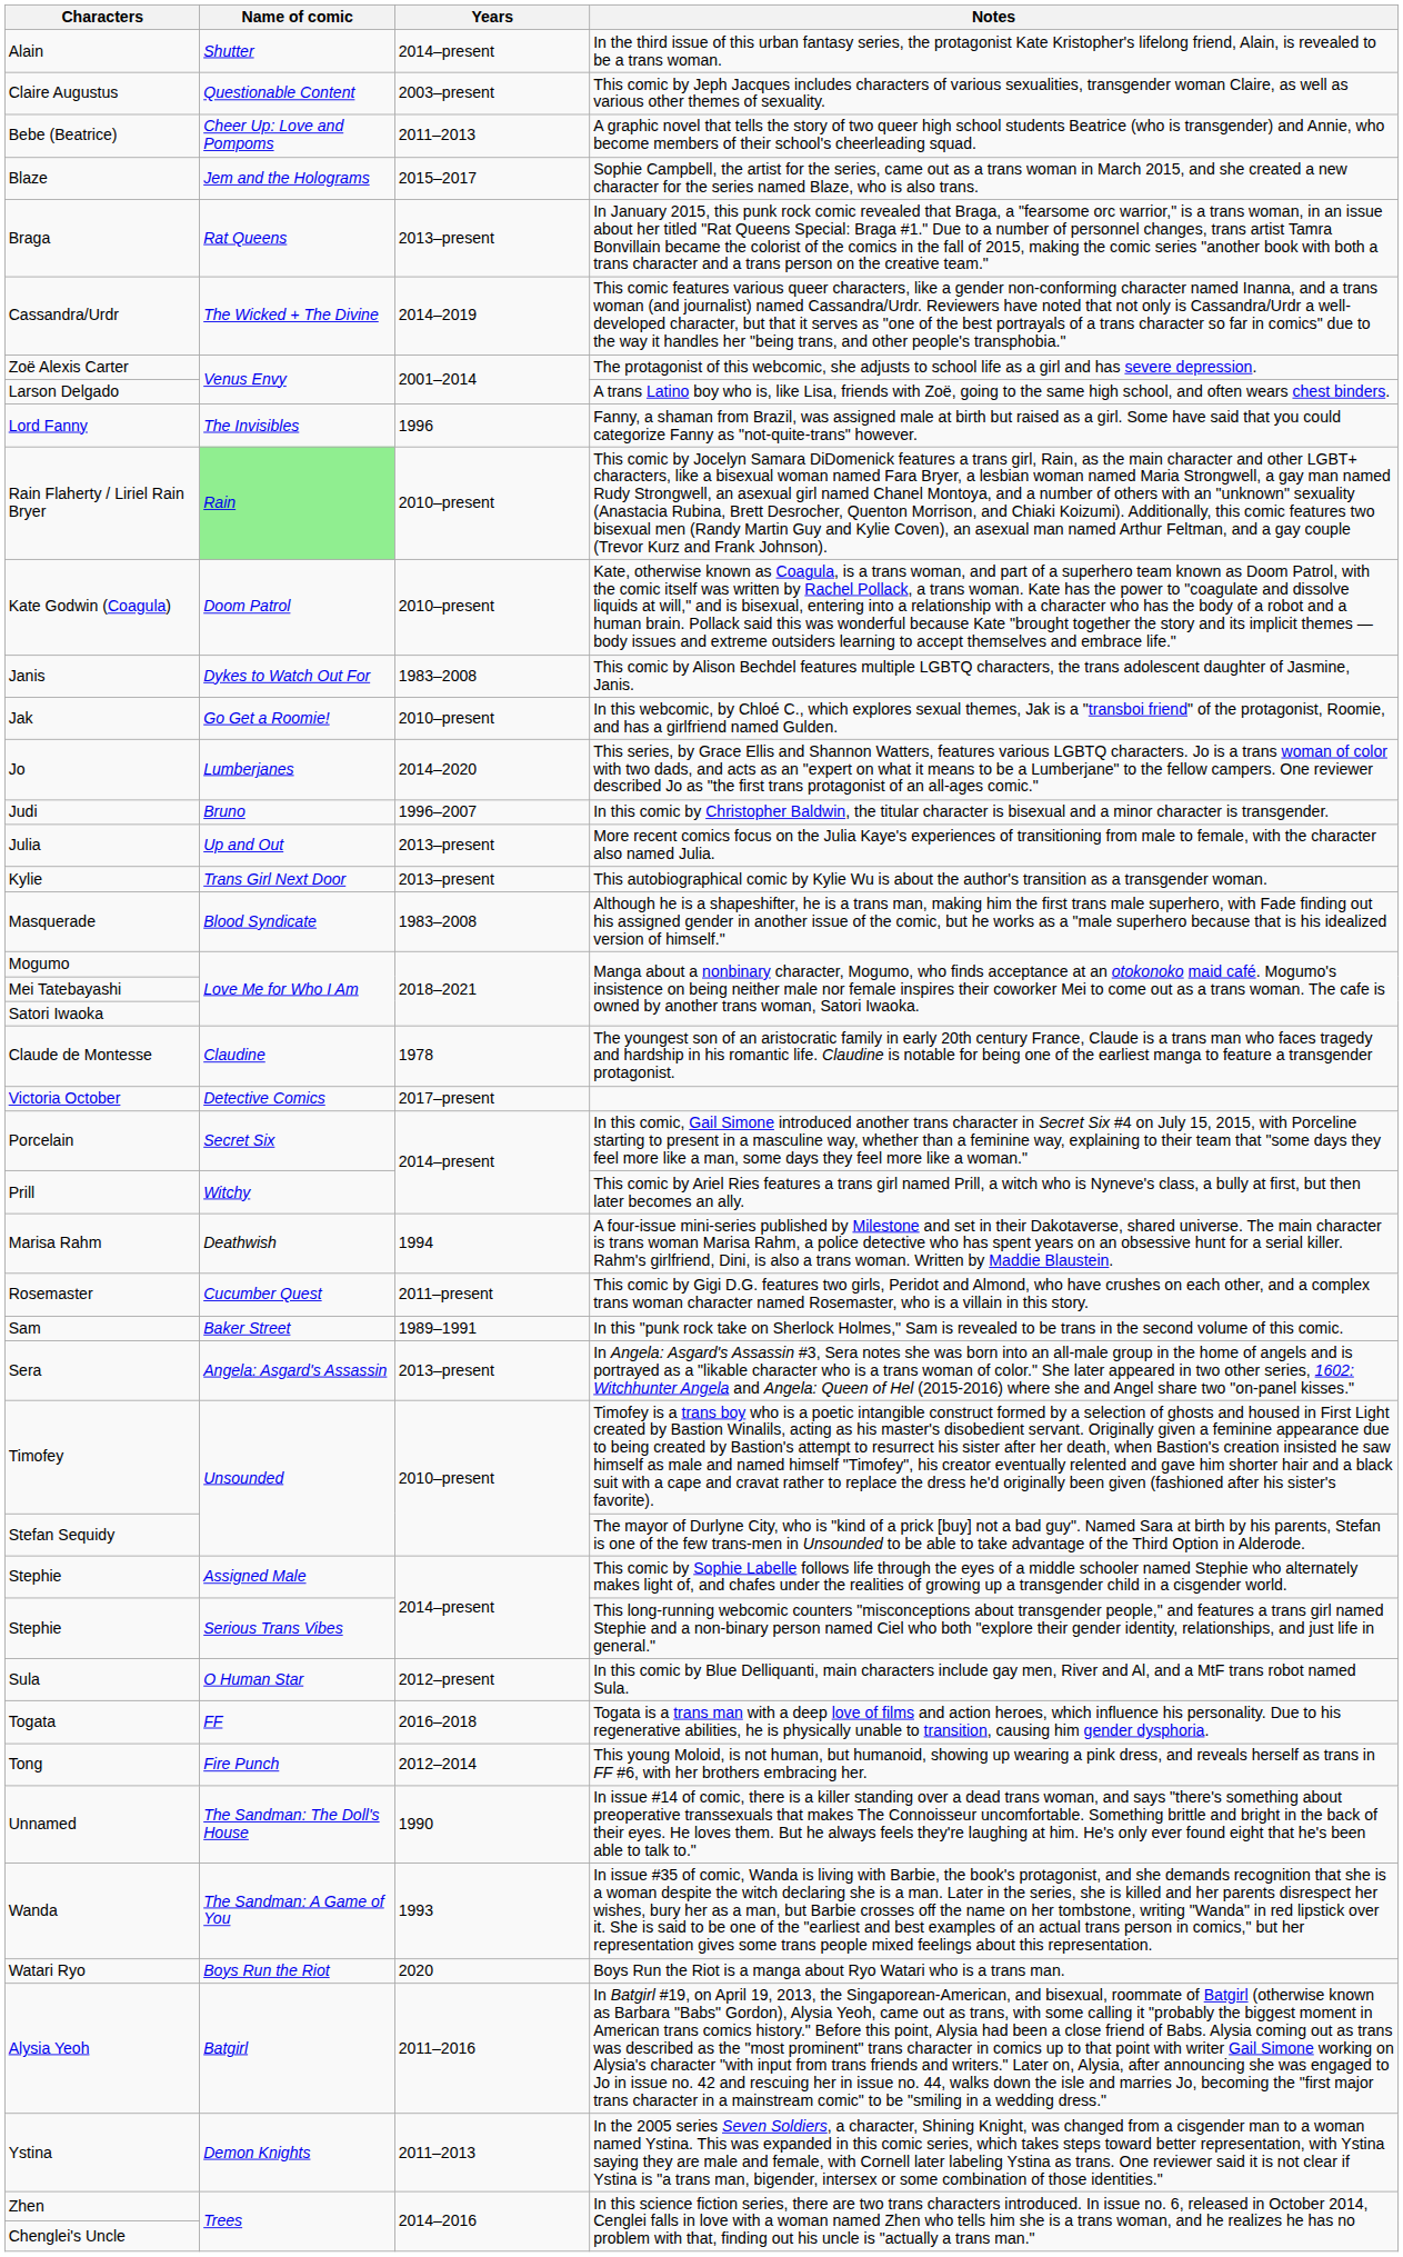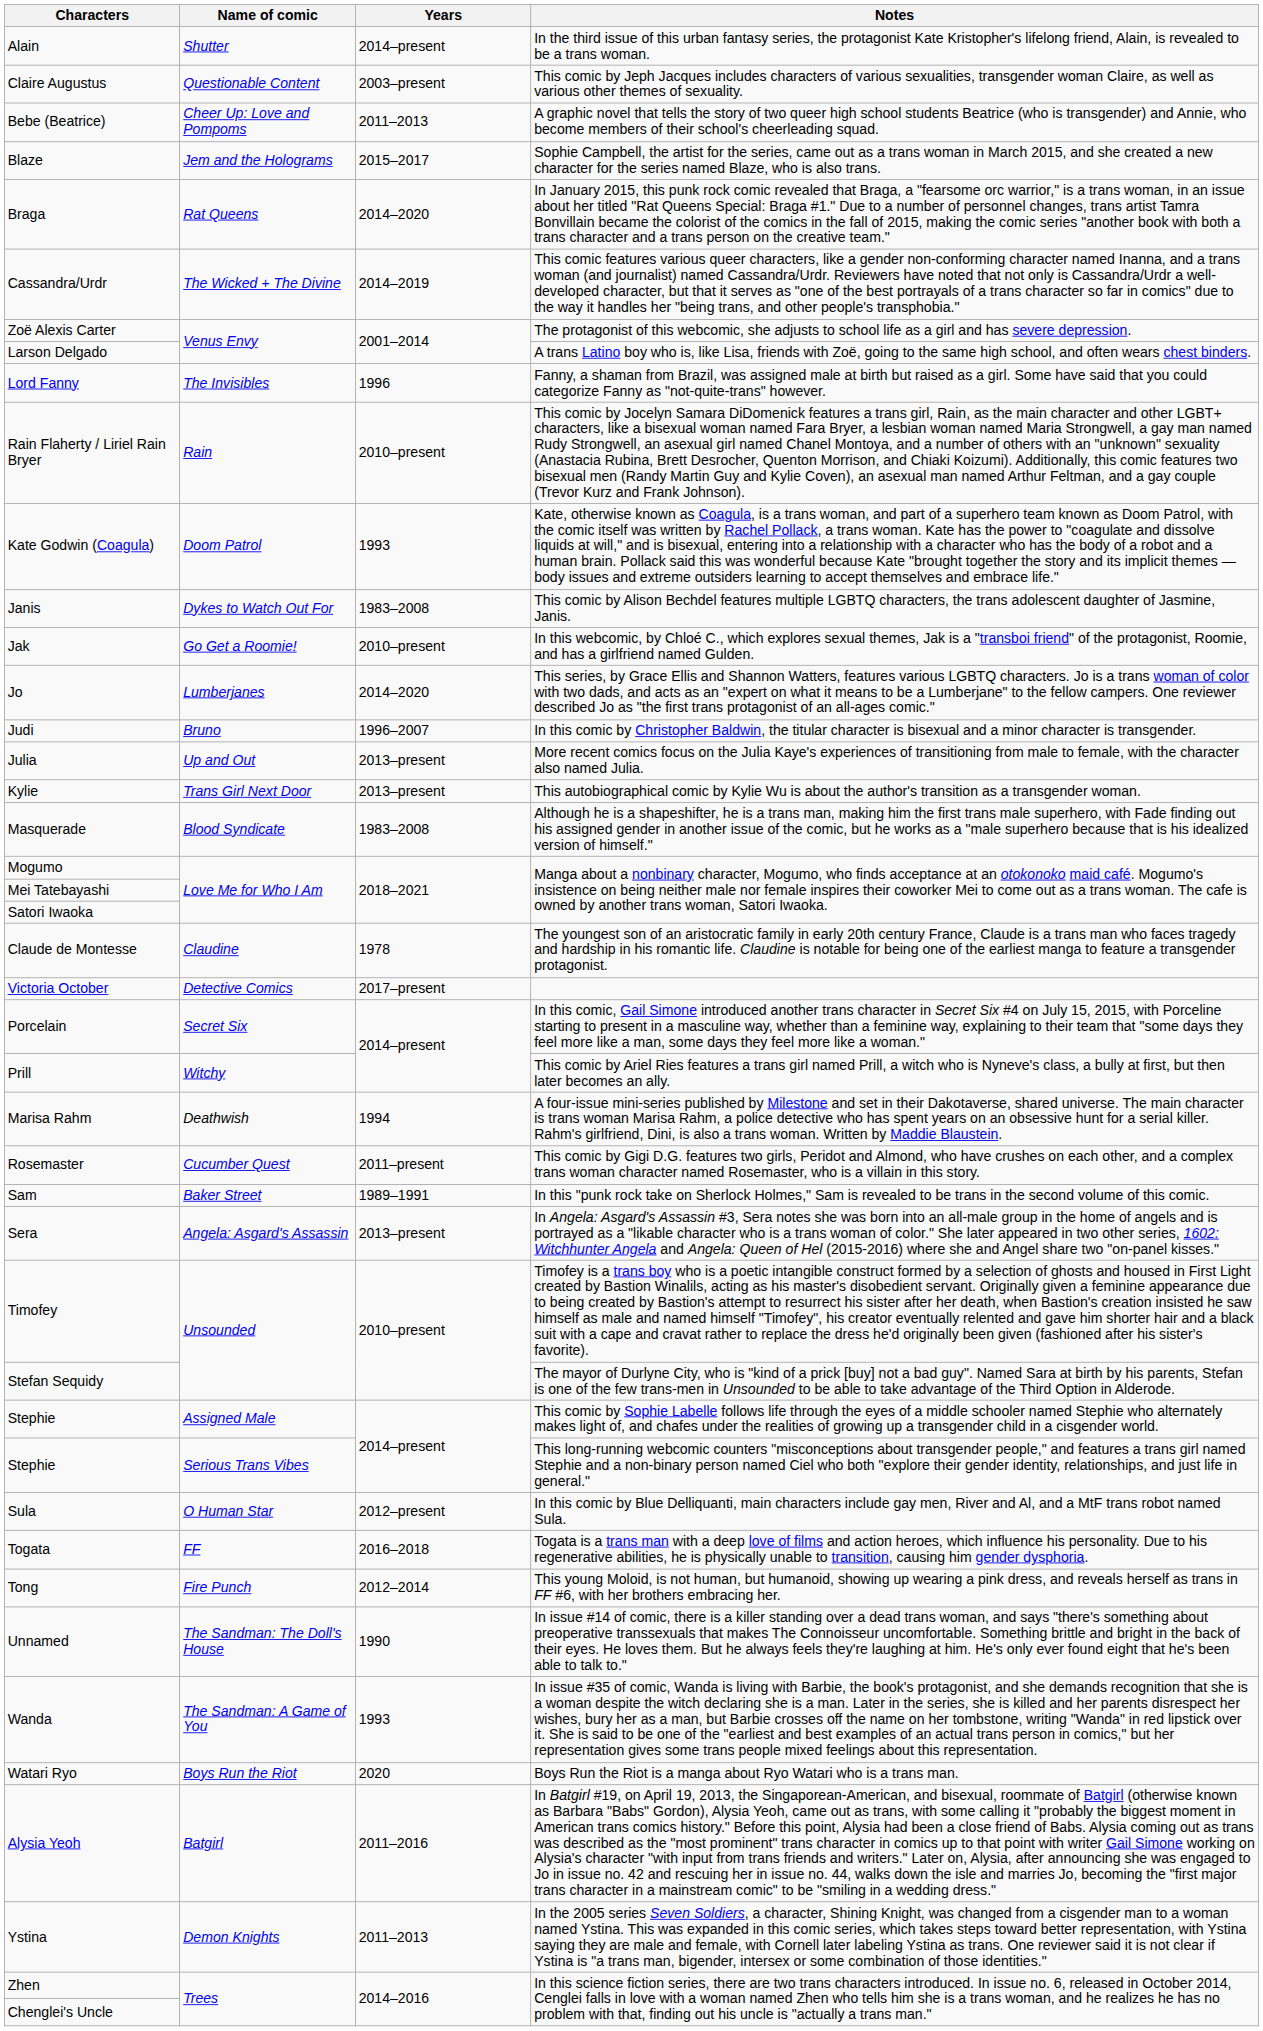 <table class="wikitable sortable collapsible" width="90%">
 <tr>
 <th scope="col" width="14%">Characters</th>
 <th scope="col" width="14%">Name of comic</th>
 <th scope="col" width="14%">Years</th>
 <th scope="col" class="unsortable">Notes</th>
 </tr>
 <tr>
 <td>Alain</td>
 <td><em><a href='#'>Shutter</a></em></td>
 <td>2014–present</td>
 <td>In the third issue of this urban fantasy series, the protagonist Kate Kristopher's lifelong friend, Alain, is revealed to be a trans woman.</td>
 </tr>
 <tr>
 <td>Claire Augustus</td>
 <td><em><a href='#'>Questionable Content</a></em></td>
 <td>2003–present</td>
 <td>This comic by Jeph Jacques includes characters of various sexualities, transgender woman Claire, as well as various other themes of sexuality.</td>
 </tr>
 <tr>
 <td>Bebe (Beatrice)</td>
 <td><em><a href='#'>Cheer Up: Love and Pompoms</a></em></td>
 <td>2011–2013</td>
 <td>A graphic novel that tells the story of two queer high school students Beatrice (who is transgender) and Annie, who become members of their school's cheerleading squad.</td>
 </tr>
 <tr>
 <td>Blaze</td>
 <td><em><a href='#'>Jem and the Holograms</a></em></td>
 <td>2015–2017</td>
 <td>Sophie Campbell, the artist for the series, came out as a trans woman in March 2015, and she created a new character for the series named Blaze, who is also trans.</td>
 </tr>
 <tr>
 <td>Braga</td>
 <td><em><a href='#'>Rat Queens</a></em></td>
-<td>2013–present</td>
+<td>2014–2020</td>
 <td>In January 2015, this punk rock comic revealed that Braga, a "fearsome orc warrior," is a trans woman, in an issue about her titled "Rat Queens Special: Braga #1." Due to a number of personnel changes, trans artist Tamra Bonvillain became the colorist of the comics in the fall of 2015, making the comic series "another book with both a trans character and a trans person on the creative team."</td>
 </tr>
 <tr>
 <td>Cassandra/Urdr</td>
 <td><em><a href='#'>The Wicked + The Divine</a></em></td>
 <td>2014–2019</td>
 <td>This comic features various queer characters, like a gender non-conforming character named Inanna, and a trans woman (and journalist) named Cassandra/Urdr. Reviewers have noted that not only is Cassandra/Urdr a well-developed character, but that it serves as "one of the best portrayals of a trans character so far in comics" due to the way it handles her "being trans, and other people's transphobia."</td>
 </tr>
 <tr>
 <td>Zoë Alexis Carter</td>
 <td rowspan="2"><em><a href='#'>Venus Envy</a></em></td>
 <td rowspan="2">2001–2014</td>
 <td>The protagonist of this webcomic, she adjusts to school life as a girl and has <a href='#'>severe depression</a>.</td>
 </tr>
 <tr>
 <td>Larson Delgado</td>
 <td>A trans <a href='#'>Latino</a> boy who is, like Lisa, friends with Zoë, going to the same high school, and often wears <a href='#'>chest binders</a>.</td>
 </tr>
 <tr>
 <td><a href='#'>Lord Fanny</a></td>
 <td><em><a href='#'>The Invisibles</a></em></td>
 <td>1996</td>
 <td>Fanny, a shaman from Brazil, was assigned male at birth but raised as a girl. Some have said that you could categorize Fanny as "not-quite-trans" however.</td>
 </tr>
 <tr>
 <td>Rain Flaherty / Liriel Rain Bryer</td>
-<td style="background: lightgreen;"><em><a href='#'>Rain</a></em></td>
+<td><em><a href='#'>Rain</a></em></td>
 <td>2010–present</td>
 <td>This comic by Jocelyn Samara DiDomenick features a trans girl, Rain, as the main character and other LGBT+ characters, like a bisexual woman named Fara Bryer, a lesbian woman named Maria Strongwell, a gay man named Rudy Strongwell, an asexual girl named Chanel Montoya, and a number of others with an "unknown" sexuality (Anastacia Rubina, Brett Desrocher, Quenton Morrison, and Chiaki Koizumi). Additionally, this comic features two bisexual men (Randy Martin Guy and Kylie Coven), an asexual man named Arthur Feltman, and a gay couple (Trevor Kurz and Frank Johnson).</td>
 </tr>
 <tr>
 <td>Kate Godwin (<a href='#'>Coagula</a>)</td>
 <td><em><a href='#'>Doom Patrol</a></em></td>
-<td>2010–present</td>
+<td>1993</td>
 <td>Kate, otherwise known as <a href='#'>Coagula</a>, is a trans woman, and part of a superhero team known as Doom Patrol, with the comic itself was written by <a href='#'>Rachel Pollack</a>, a trans woman. Kate has the power to "coagulate and dissolve liquids at will," and is bisexual, entering into a relationship with a character who has the body of a robot and a human brain. Pollack said this was wonderful because Kate "brought together the story and its implicit themes — body issues and extreme outsiders learning to accept themselves and embrace life."</td>
 </tr>
 <tr>
 <td>Janis</td>
 <td><em><a href='#'>Dykes to Watch Out For</a></em></td>
 <td>1983–2008</td>
 <td>This comic by Alison Bechdel features multiple LGBTQ characters, the trans adolescent daughter of Jasmine, Janis.</td>
 </tr>
 <tr>
 <td>Jak</td>
 <td scope="row"><em><a href='#'>Go Get a Roomie!</a></em></td>
 <td>2010–present</td>
 <td>In this webcomic, by Chloé C., which explores sexual themes, Jak is a "<a href='#'>transboi friend</a>" of the protagonist, Roomie, and has a girlfriend named Gulden.</td>
 </tr>
 <tr>
 <td>Jo</td>
 <td scope="row"><em><a href='#'>Lumberjanes</a></em></td>
 <td>2014–2020</td>
 <td>This series, by Grace Ellis and Shannon Watters, features various LGBTQ characters. Jo is a trans <a href='#'>woman of color</a> with two dads, and acts as an "expert on what it means to be a Lumberjane" to the fellow campers. One reviewer described Jo as "the first trans protagonist of an all-ages comic."</td>
 </tr>
 <tr>
 <td>Judi</td>
 <td scope="row"><em><a href='#'>Bruno</a></em></td>
 <td>1996–2007</td>
 <td>In this comic by <a href='#'>Christopher Baldwin</a>, the titular character is bisexual and a minor character is transgender.</td>
 </tr>
 <tr>
 <td>Julia</td>
 <td scope="row"><em><a href='#'>Up and Out</a></em></td>
 <td>2013–present</td>
 <td>More recent comics focus on the Julia Kaye's experiences of transitioning from male to female, with the character also named Julia.</td>
 </tr>
 <tr>
 <td>Kylie</td>
 <td scope="row"><em><a href='#'>Trans Girl Next Door</a></em></td>
 <td>2013–present</td>
 <td>This autobiographical comic by Kylie Wu is about the author's transition as a transgender woman.</td>
 </tr>
 <tr>
 <td>Masquerade</td>
 <td scope="row"><em><a href='#'>Blood Syndicate</a></em></td>
 <td>1983–2008</td>
 <td>Although he is a shapeshifter, he is a trans man, making him the first trans male superhero, with Fade finding out his assigned gender in another issue of the comic, but he works as a "male superhero because that is his idealized version of himself."</td>
 </tr>
 <tr>
 <td>Mogumo</td>
 <td rowspan="3"><em><a href='#'>Love Me for Who I Am</a></em></td>
 <td rowspan="3">2018–2021</td>
 <td rowspan="3">Manga about a <a href='#'>nonbinary</a> character, Mogumo, who finds acceptance at an <em><a href='#'>otokonoko</a></em> <a href='#'>maid café</a>. Mogumo's insistence on being neither male nor female inspires their coworker Mei to come out as a trans woman. The cafe is owned by another trans woman, Satori Iwaoka.</td>
 </tr>
 <tr>
 <td>Mei Tatebayashi</td>
 </tr>
 <tr>
 <td>Satori Iwaoka</td>
 </tr>
 <tr>
 <td>Claude de Montesse</td>
 <td scope="row"><em><a href='#'>Claudine</a></em></td>
 <td>1978</td>
 <td>The youngest son of an aristocratic family in early 20th century France, Claude is a trans man who faces tragedy and hardship in his romantic life. <em>Claudine</em> is notable for being one of the earliest manga to feature a transgender protagonist.</td>
 </tr>
 <tr>
 <td><a href='#'>Victoria October</a></td>
 <td><em><a href='#'>Detective Comics</a></em></td>
 <td>2017–present</td>
 <td></td>
 </tr>
 <tr>
 <td>Porcelain</td>
 <td scope="row"><em><a href='#'>Secret Six</a></em></td>
 <td rowspan="2">2014–present</td>
 <td>In this comic, <a href='#'>Gail Simone</a> introduced another trans character in <em>Secret Six</em> #4 on July 15, 2015, with Porceline starting to present in a masculine way, whether than a feminine way, explaining to their team that "some days they feel more like a man, some days they feel more like a woman."</td>
 </tr>
 <tr>
 <td>Prill</td>
 <td scope="row"><em><a href='#'>Witchy</a></em></td>
 <td>This comic by Ariel Ries features a trans girl named Prill, a witch who is Nyneve's class, a bully at first, but then later becomes an ally.</td>
 </tr>
 <tr>
 <td>Marisa Rahm</td>
 <td scope="row"><em>Deathwish</em></td>
 <td>1994</td>
 <td>A four-issue mini-series published by <a href='#'>Milestone</a> and set in their Dakotaverse, shared universe. The main character is trans woman Marisa Rahm, a police detective who has spent years on an obsessive hunt for a serial killer. Rahm's girlfriend, Dini, is also a trans woman. Written by <a href='#'>Maddie Blaustein</a>.</td>
 </tr>
 <tr>
 <td>Rosemaster</td>
 <td><em><a href='#'>Cucumber Quest</a></em></td>
 <td>2011–present</td>
 <td>This comic by Gigi D.G. features two girls, Peridot and Almond, who have crushes on each other, and a complex trans woman character named Rosemaster, who is a villain in this story.</td>
 </tr>
 <tr>
 <td>Sam</td>
 <td scope="row"><em><a href='#'>Baker Street</a></em></td>
 <td>1989–1991</td>
 <td>In this "punk rock take on Sherlock Holmes," Sam is revealed to be trans in the second volume of this comic.</td>
 </tr>
 <tr>
 <td>Sera</td>
 <td scope="row"><em><a href='#'>Angela: Asgard's Assassin</a></em></td>
 <td>2013–present</td>
 <td>In <em>Angela: Asgard's Assassin</em> #3, Sera notes she was born into an all-male group in the home of angels and is portrayed as a "likable character who is a trans woman of color." She later appeared in two other series, <a href='#'><em>1602: Witchhunter Angela</em></a> and <em>Angela: Queen of Hel</em> (2015-2016) where she and Angel share two "on-panel kisses."</td>
 </tr>
 <tr>
 <td>Timofey</td>
 <td scope="row" rowspan="2"><em><a href='#'>Unsounded</a></em></td>
 <td rowspan="2">2010–present</td>
 <td>Timofey is a <a href='#'>trans boy</a> who is a poetic intangible construct formed by a selection of ghosts and housed in First Light created by Bastion Winalils, acting as his master's disobedient servant. Originally given a feminine appearance due to being created by Bastion's attempt to resurrect his sister after her death, when Bastion's creation insisted he saw himself as male and named himself "Timofey", his creator eventually relented and gave him shorter hair and a black suit with a cape and cravat rather to replace the dress he'd originally been given (fashioned after his sister's favorite).</td>
 </tr>
 <tr>
 <td>Stefan Sequidy</td>
 <td>The mayor of Durlyne City, who is "kind of a prick [buy] not a bad guy". Named Sara at birth by his parents, Stefan is one of the few trans-men in <em>Unsounded</em> to be able to take advantage of the Third Option in Alderode.</td>
 </tr>
 <tr>
 <td>Stephie</td>
 <td scope="row"><em><a href='#'>Assigned Male</a></em></td>
 <td rowspan="2">2014–present</td>
 <td>This comic by <a href='#'>Sophie Labelle</a> follows life through the eyes of a middle schooler named Stephie who alternately makes light of, and chafes under the realities of growing up a transgender child in a cisgender world.</td>
 </tr>
 <tr>
 <td>Stephie</td>
 <td scope="row"><em><a href='#'>Serious Trans Vibes</a></em></td>
 <td>This long-running webcomic counters "misconceptions about transgender people," and features a trans girl named Stephie and a non-binary person named Ciel who both "explore their gender identity, relationships, and just life in general."</td>
 </tr>
 <tr>
 <td>Sula</td>
 <td><em><a href='#'>O Human Star</a></em></td>
 <td>2012–present</td>
 <td>In this comic by Blue Delliquanti, main characters include gay men, River and Al, and a MtF trans robot named Sula.</td>
 </tr>
 <tr>
 <td>Togata</td>
 <td scope="row"><em><a href='#'>FF</a></em></td>
 <td>2016–2018</td>
 <td>Togata is a <a href='#'>trans man</a> with a deep <a href='#'>love of films</a> and action heroes, which influence his personality. Due to his regenerative abilities, he is physically unable to <a href='#'>transition</a>, causing him <a href='#'>gender dysphoria</a>.</td>
 </tr>
 <tr>
 <td>Tong</td>
 <td scope="row"><em><a href='#'>Fire Punch</a></em></td>
 <td>2012–2014</td>
 <td>This young Moloid, is not human, but humanoid, showing up wearing a pink dress, and reveals herself as trans in <em>FF</em> #6, with her brothers embracing her.</td>
 </tr>
 <tr>
 <td>Unnamed</td>
 <td scope="row"><em><a href='#'>The Sandman: The Doll's House</a></em></td>
 <td>1990</td>
 <td>In issue #14 of comic, there is a killer standing over a dead trans woman, and says "there's something about preoperative transsexuals that makes The Connoisseur uncomfortable. Something brittle and bright in the back of their eyes. He loves them. But he always feels they're laughing at him. He's only ever found eight that he's been able to talk to."</td>
 </tr>
 <tr>
 <td>Wanda</td>
 <td scope="row"><em><a href='#'>The Sandman: A Game of You</a></em></td>
 <td>1993</td>
 <td>In issue #35 of comic, Wanda is living with Barbie, the book's protagonist, and she demands recognition that she is a woman despite the witch declaring she is a man. Later in the series, she is killed and her parents disrespect her wishes, bury her as a man, but Barbie crosses off the name on her tombstone, writing "Wanda" in red lipstick over it. She is said to be one of the "earliest and best examples of an actual trans person in comics," but her representation gives some trans people mixed feelings about this representation.</td>
 </tr>
 <tr>
 <td>Watari Ryo</td>
 <td><a href='#'><em>Boys Run the Riot</em></a></td>
 <td>2020</td>
 <td>Boys Run the Riot is a manga about Ryo Watari who is a trans man.</td>
 </tr>
 <tr>
 <td><a href='#'>Alysia Yeoh</a></td>
 <td scope="row"><em><a href='#'>Batgirl</a></em></td>
 <td>2011–2016</td>
 <td>In <em>Batgirl</em> #19, on April 19, 2013, the Singaporean-American, and bisexual, roommate of <a href='#'>Batgirl</a> (otherwise known as Barbara "Babs" Gordon), Alysia Yeoh, came out as trans, with some calling it "probably the biggest moment in American trans comics history." Before this point, Alysia had been a close friend of Babs. Alysia coming out as trans was described as the "most prominent" trans character in comics up to that point with writer <a href='#'>Gail Simone</a> working on Alysia's character "with input from trans friends and writers." Later on, Alysia, after announcing she was engaged to Jo in issue no. 42 and rescuing her in issue no. 44, walks down the isle and marries Jo, becoming the "first major trans character in a mainstream comic" to be "smiling in a wedding dress."</td>
 </tr>
 <tr>
 <td>Ystina</td>
 <td scope="row"><em><a href='#'>Demon Knights</a></em></td>
 <td>2011–2013</td>
 <td>In the 2005 series <em><a href='#'>Seven Soldiers</a></em>, a character, Shining Knight, was changed from a cisgender man to a woman named Ystina. This was expanded in this comic series, which takes steps toward better representation, with Ystina saying they are male and female, with Cornell later labeling Ystina as trans. One reviewer said it is not clear if Ystina is "a trans man, bigender, intersex or some combination of those identities."</td>
 </tr>
 <tr>
 <td>Zhen</td>
 <td rowspan="2"><em><a href='#'>Trees</a></em></td>
 <td rowspan="2">2014–2016</td>
 <td rowspan="2">In this science fiction series, there are two trans characters introduced. In issue no. 6, released in October 2014, Cenglei falls in love with a woman named Zhen who tells him she is a trans woman, and he realizes he has no problem with that, finding out his uncle is "actually a trans man."</td>
 </tr>
 <tr>
 <td>Chenglei's Uncle</td>
 </tr>
 </table>
